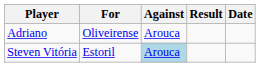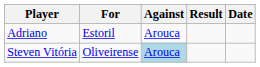 <table class="wikitable sortable">
 <tr>
 <th>Player</th>
 <th>For</th>
 <th>Against</th>
 <th style="text-align:center;">Result</th>
 <th>Date</th>
 </tr>
 <tr>
 <td> <a href='#'>Adriano</a></td>
-<td><a href='#'>Oliveirense</a></td>
+<td><a href='#'>Estoril</a></td>
 <td><a href='#'>Arouca</a></td>
 <td style="text-align:center;"></td>
 <td></td>
 </tr>
 <tr>
 <td> <a href='#'>Steven Vitória</a></td>
-<td><a href='#'>Estoril</a></td>
+<td><a href='#'>Oliveirense</a></td>
 <td style="background: lightblue;"><a href='#'>Arouca</a></td>
 <td style="text-align:center;"></td>
 <td></td>
 </tr>
 </table>
